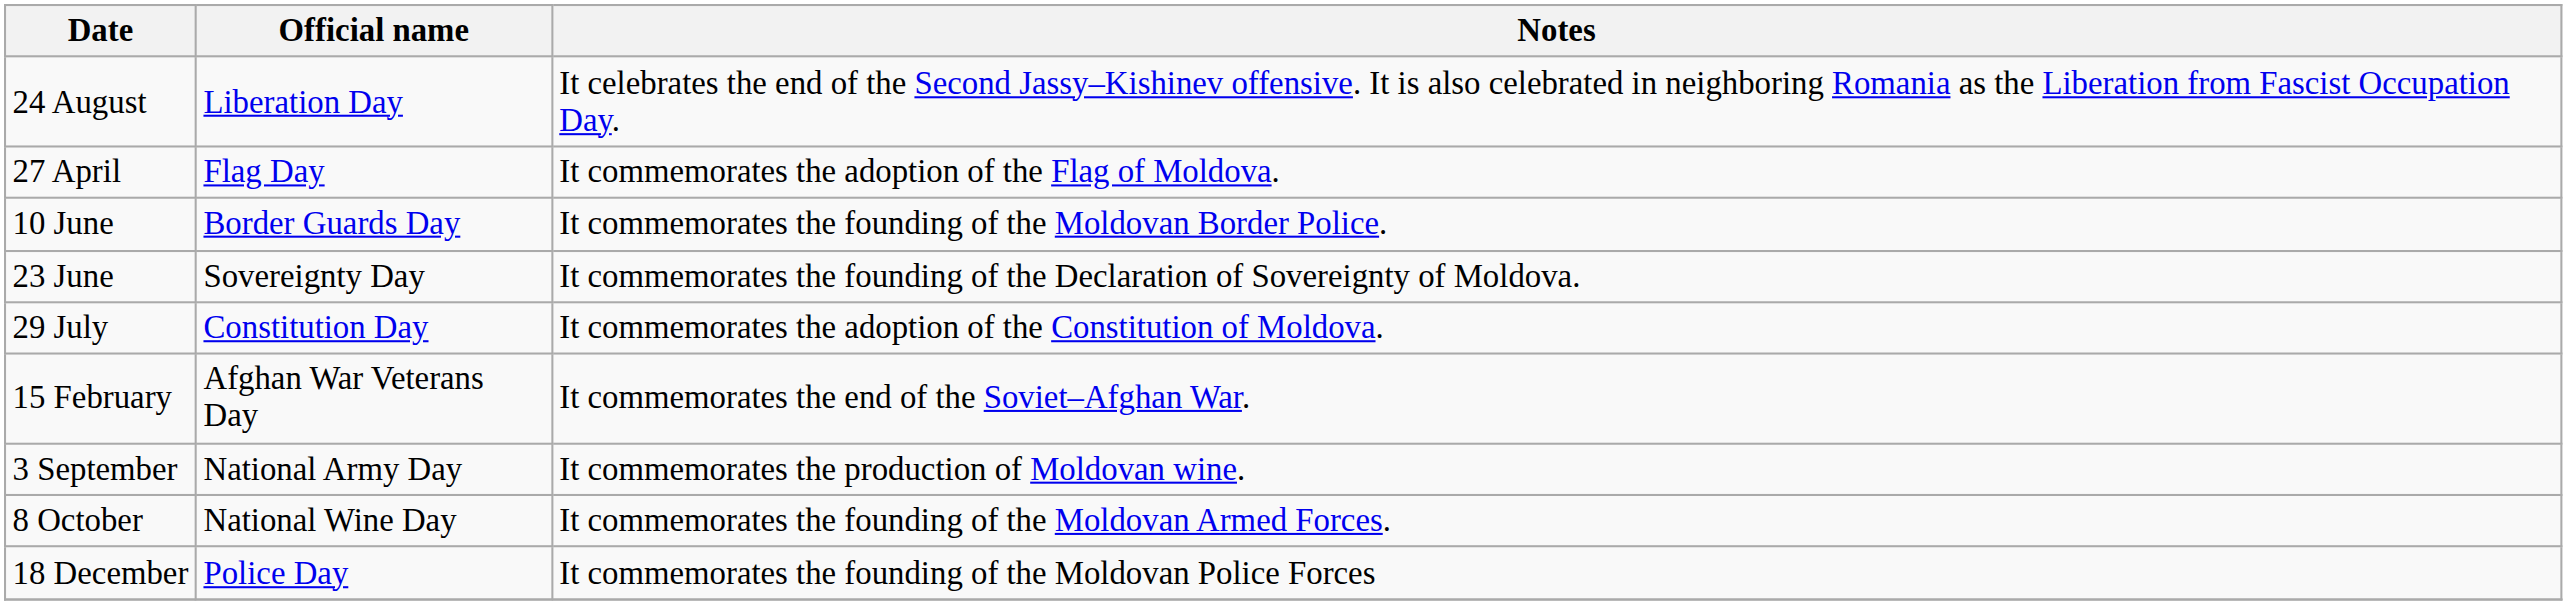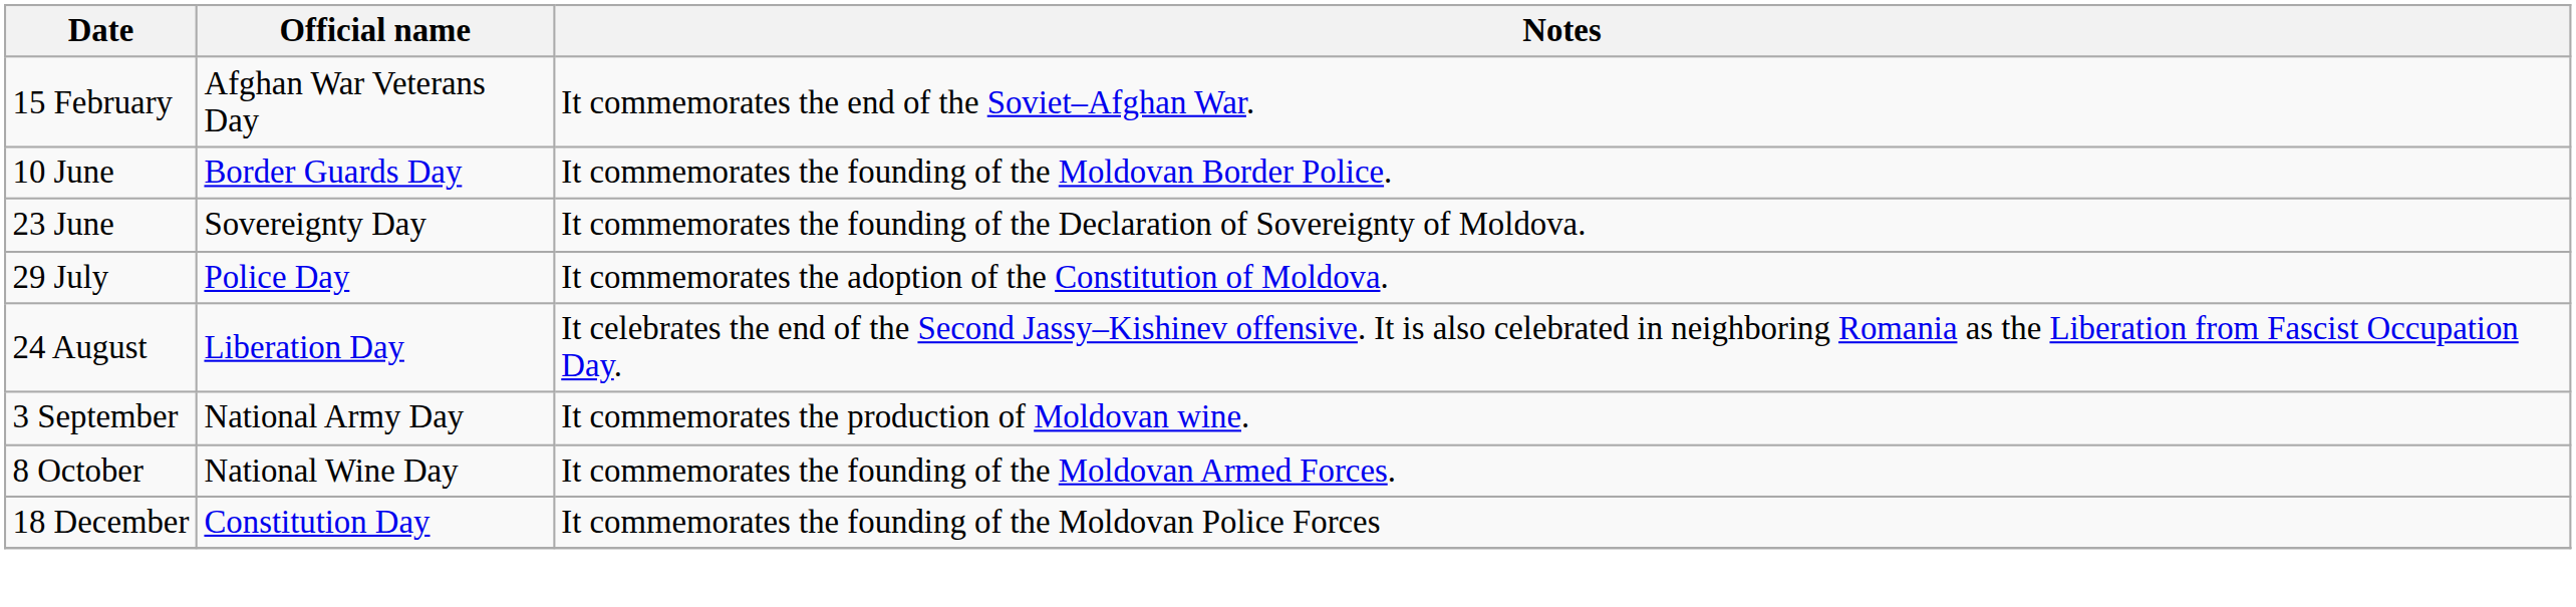 <table class="wikitable">
 <tr style="background:#efefef;">
 <th>Date</th>
 <th>Official name</th>
 <th>Notes</th>
 </tr>
 <tr>
-<td>24 August</td>
-<td><a href='#'>Liberation Day</a></td>
-<td>It celebrates the end of the <a href='#'>Second Jassy–Kishinev offensive</a>. It is also celebrated in neighboring <a href='#'>Romania</a> as the <a href='#'>Liberation from Fascist Occupation Day</a>.</td>
-</tr>
-<tr>
-<td>27 April</td>
-<td><a href='#'>Flag Day</a></td>
-<td>It commemorates the adoption of the <a href='#'>Flag of Moldova</a>.</td>
+<td>15 February</td>
+<td>Afghan War Veterans Day</td>
+<td>It commemorates the end of the <a href='#'>Soviet–Afghan War</a>.</td>
 </tr>
 <tr>
 <td>10 June</td>
 <td><a href='#'>Border Guards Day</a></td>
 <td>It commemorates the founding of the <a href='#'>Moldovan Border Police</a>.</td>
 </tr>
 <tr>
 <td>23 June</td>
 <td>Sovereignty Day</td>
 <td>It commemorates the founding of the Declaration of Sovereignty of Moldova.</td>
 </tr>
 <tr>
 <td>29 July</td>
-<td><a href='#'>Constitution Day</a></td>
+<td><a href='#'>Police Day</a></td>
 <td>It commemorates the adoption of the <a href='#'>Constitution of Moldova</a>.</td>
 </tr>
 <tr>
-<td>15 February</td>
-<td>Afghan War Veterans Day</td>
-<td>It commemorates the end of the <a href='#'>Soviet–Afghan War</a>.</td>
+<td>24 August</td>
+<td><a href='#'>Liberation Day</a></td>
+<td>It celebrates the end of the <a href='#'>Second Jassy–Kishinev offensive</a>. It is also celebrated in neighboring <a href='#'>Romania</a> as the <a href='#'>Liberation from Fascist Occupation Day</a>.</td>
 </tr>
 <tr>
 <td>3 September</td>
 <td>National Army Day</td>
 <td>It commemorates the production of <a href='#'>Moldovan wine</a>.</td>
 </tr>
 <tr>
 <td>8 October</td>
 <td>National Wine Day</td>
 <td>It commemorates the founding of the <a href='#'>Moldovan Armed Forces</a>.</td>
 </tr>
 <tr>
 <td>18 December</td>
-<td><a href='#'>Police Day</a></td>
+<td><a href='#'>Constitution Day</a></td>
 <td>It commemorates the founding of the Moldovan Police Forces</td>
 </tr>
 <tr>
 </tr>
 </table>
